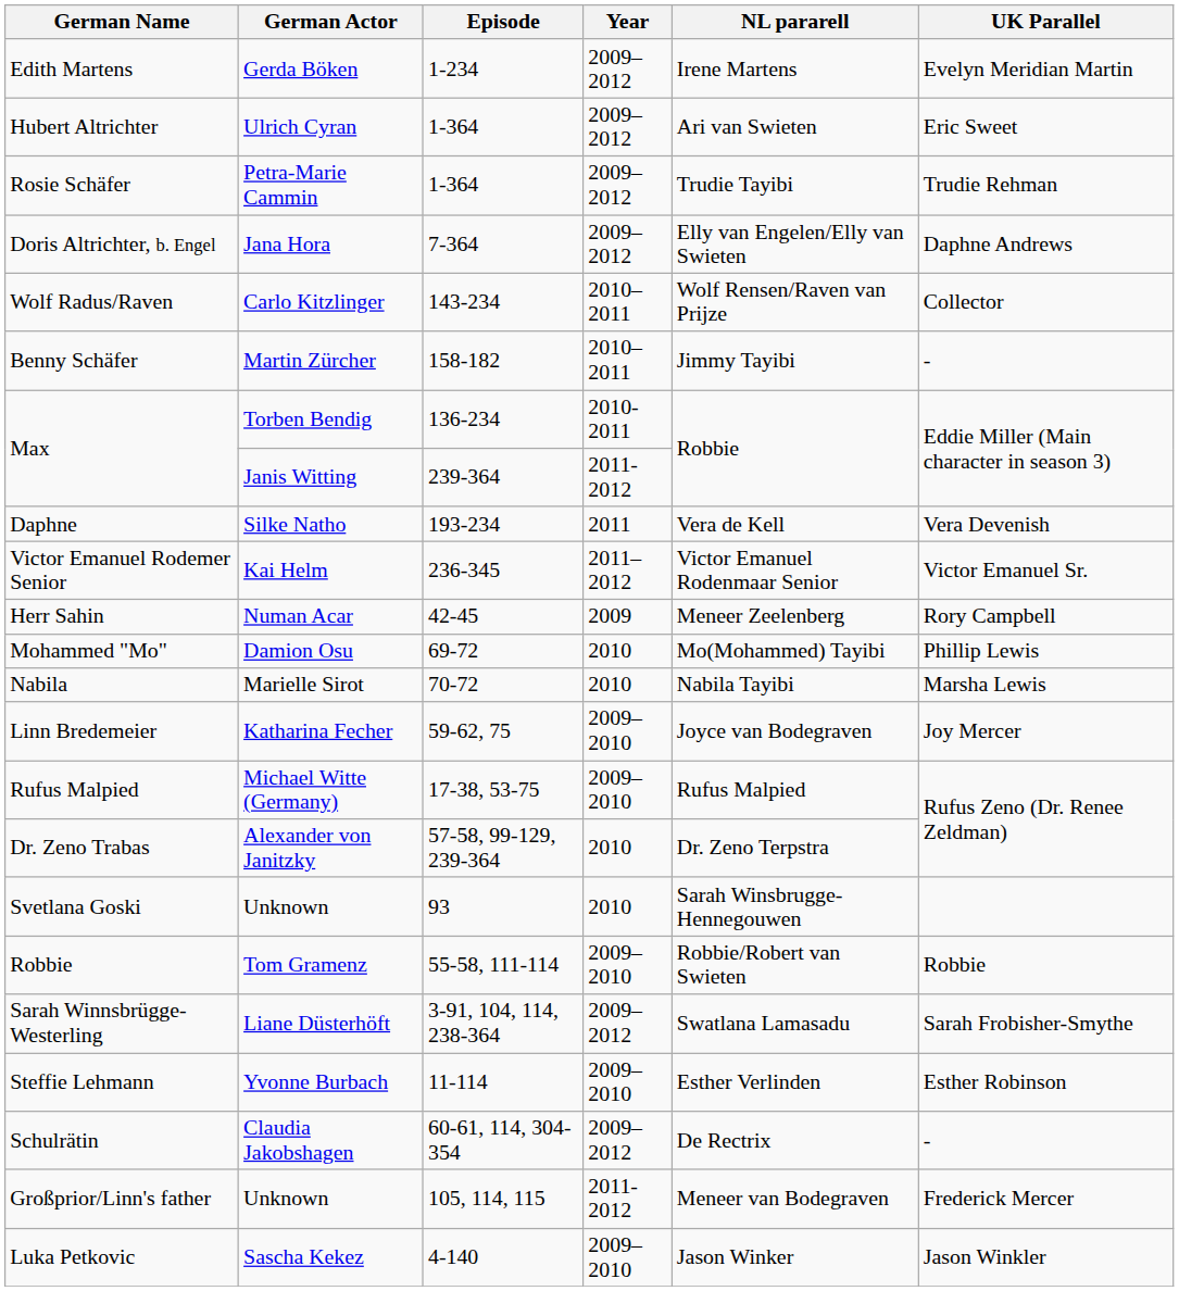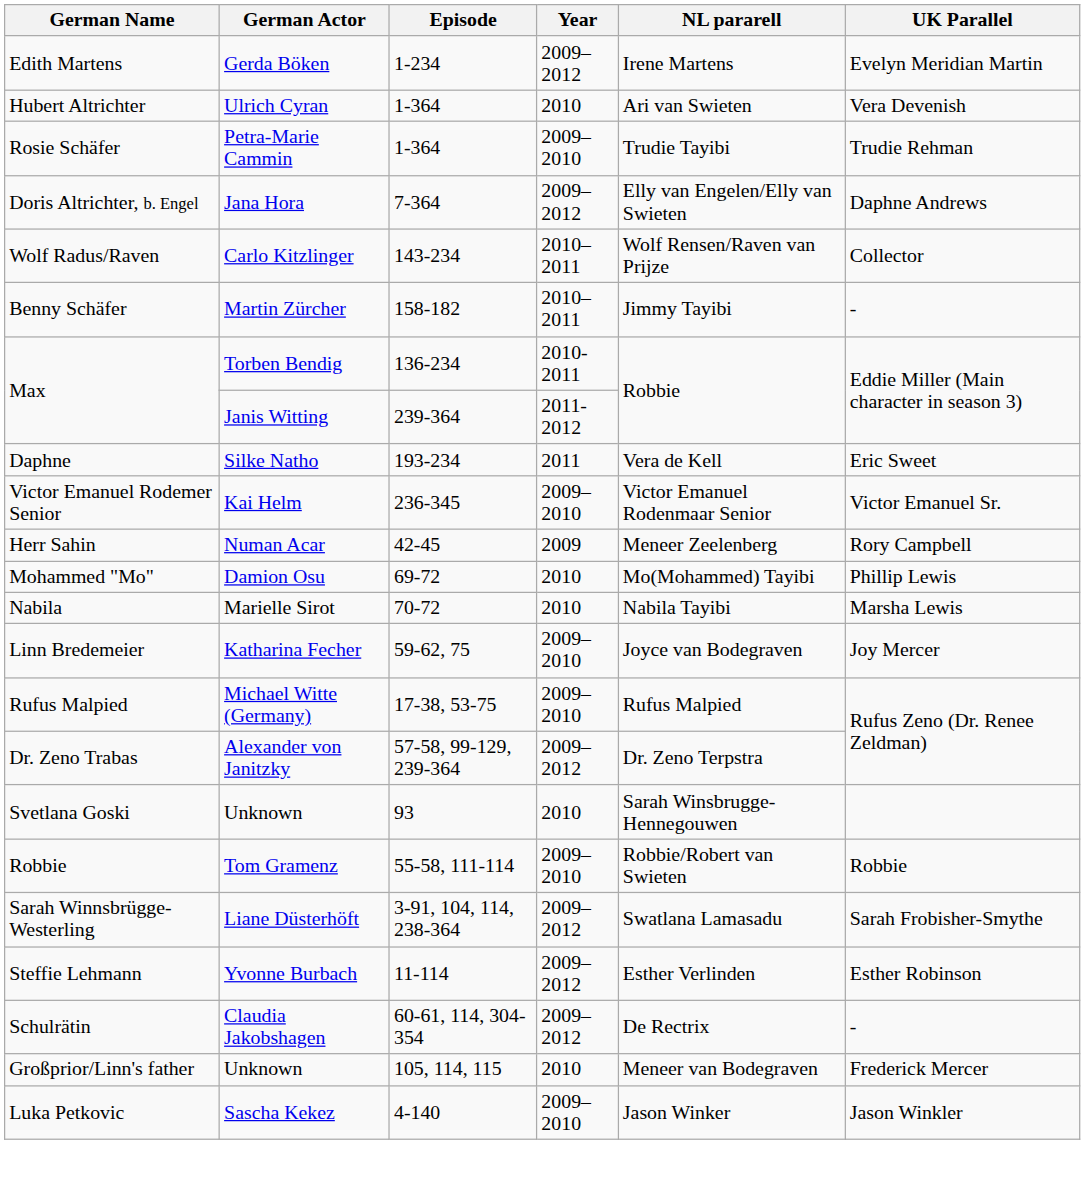 <table class="wikitable">
 <tr>
 <th>German Name</th>
 <th>German Actor</th>
 <th>Episode</th>
 <th>Year</th>
 <th>NL pararell</th>
 <th>UK Parallel</th>
 </tr>
 <tr>
 <td>Edith Martens</td>
 <td><a href='#'>Gerda Böken</a></td>
 <td>1-234</td>
 <td>2009–2012</td>
 <td>Irene Martens</td>
 <td>Evelyn Meridian Martin</td>
 </tr>
 <tr>
 <td>Hubert Altrichter</td>
 <td><a href='#'>Ulrich Cyran</a></td>
 <td>1-364</td>
-<td>2009–2012</td>
+<td>2010</td>
 <td>Ari van Swieten</td>
-<td>Eric Sweet</td>
+<td>Vera Devenish</td>
 </tr>
 <tr>
 <td>Rosie Schäfer</td>
 <td><a href='#'>Petra-Marie Cammin</a></td>
 <td>1-364</td>
-<td>2009–2012</td>
+<td>2009–2010</td>
 <td>Trudie Tayibi</td>
 <td>Trudie Rehman</td>
 </tr>
 <tr>
 <td>Doris Altrichter, <small>b. Engel</small></td>
 <td><a href='#'>Jana Hora</a></td>
 <td>7-364</td>
 <td>2009–2012</td>
 <td>Elly van Engelen/Elly van Swieten</td>
 <td>Daphne Andrews</td>
 </tr>
 <tr>
 <td>Wolf Radus/Raven</td>
 <td><a href='#'>Carlo Kitzlinger</a></td>
 <td>143-234</td>
 <td>2010–2011</td>
 <td>Wolf Rensen/Raven van Prijze</td>
 <td>Collector</td>
 </tr>
 <tr>
 <td>Benny Schäfer</td>
 <td><a href='#'>Martin Zürcher</a></td>
 <td>158-182</td>
 <td>2010–2011</td>
 <td>Jimmy Tayibi</td>
 <td>-</td>
 </tr>
 <tr>
 <td rowspan="2">Max</td>
 <td><a href='#'>Torben Bendig</a></td>
 <td>136-234</td>
 <td>2010-2011</td>
 <td rowspan="2">Robbie</td>
 <td rowspan="2">Eddie Miller (Main character in season 3)</td>
 </tr>
 <tr>
 <td><a href='#'>Janis Witting</a></td>
 <td>239-364</td>
 <td>2011-2012</td>
 </tr>
 <tr>
 <td>Daphne</td>
 <td><a href='#'>Silke Natho</a></td>
 <td>193-234</td>
 <td>2011</td>
 <td>Vera de Kell</td>
-<td>Vera Devenish</td>
+<td>Eric Sweet</td>
 </tr>
 <tr>
 <td>Victor Emanuel Rodemer Senior</td>
 <td><a href='#'>Kai Helm</a></td>
 <td>236-345</td>
-<td>2011–2012</td>
+<td>2009–2010</td>
 <td>Victor Emanuel Rodenmaar Senior</td>
 <td>Victor Emanuel Sr.</td>
 </tr>
 <tr>
 <td>Herr Sahin</td>
 <td><a href='#'>Numan Acar</a></td>
 <td>42-45</td>
 <td>2009</td>
 <td>Meneer Zeelenberg</td>
 <td>Rory Campbell</td>
 </tr>
 <tr>
 <td>Mohammed "Mo"</td>
 <td><a href='#'>Damion Osu</a></td>
 <td>69-72</td>
 <td>2010</td>
 <td>Mo(Mohammed) Tayibi</td>
 <td>Phillip Lewis</td>
 </tr>
 <tr>
 <td>Nabila</td>
 <td>Marielle Sirot</td>
 <td>70-72</td>
 <td>2010</td>
 <td>Nabila Tayibi</td>
 <td>Marsha Lewis</td>
 </tr>
 <tr>
 <td>Linn Bredemeier</td>
 <td><a href='#'>Katharina Fecher</a></td>
 <td>59-62, 75</td>
 <td>2009–2010</td>
 <td>Joyce van Bodegraven</td>
 <td>Joy Mercer</td>
 </tr>
 <tr>
 <td>Rufus Malpied</td>
 <td><a href='#'>Michael Witte (Germany)</a></td>
 <td>17-38, 53-75</td>
 <td>2009–2010</td>
 <td>Rufus Malpied</td>
 <td rowspan="2">Rufus Zeno (Dr. Renee Zeldman)</td>
 </tr>
 <tr>
 <td>Dr. Zeno Trabas</td>
 <td><a href='#'>Alexander von Janitzky</a></td>
 <td>57-58, 99-129, 239-364</td>
-<td>2010</td>
+<td>2009–2012</td>
 <td>Dr. Zeno Terpstra</td>
 </tr>
 <tr>
 <td>Svetlana Goski</td>
 <td>Unknown</td>
 <td>93</td>
 <td>2010</td>
 <td>Sarah Winsbrugge-Hennegouwen</td>
 <td></td>
 </tr>
 <tr>
 <td>Robbie</td>
 <td><a href='#'>Tom Gramenz</a></td>
 <td>55-58, 111-114</td>
 <td>2009–2010</td>
 <td>Robbie/Robert van Swieten</td>
 <td>Robbie</td>
 </tr>
 <tr>
 <td>Sarah Winnsbrügge-Westerling</td>
 <td><a href='#'>Liane Düsterhöft</a></td>
 <td>3-91, 104, 114, 238-364</td>
 <td>2009–2012</td>
 <td>Swatlana Lamasadu</td>
 <td>Sarah Frobisher-Smythe</td>
 </tr>
 <tr>
 <td>Steffie Lehmann</td>
 <td><a href='#'>Yvonne Burbach</a></td>
 <td>11-114</td>
-<td>2009–2010</td>
+<td>2009–2012</td>
 <td>Esther Verlinden</td>
 <td>Esther Robinson</td>
 </tr>
 <tr>
 <td>Schulrätin</td>
 <td><a href='#'>Claudia Jakobshagen</a></td>
 <td>60-61, 114, 304-354</td>
 <td>2009–2012</td>
 <td>De Rectrix</td>
 <td>-</td>
 </tr>
 <tr>
 <td>Großprior/Linn's father</td>
 <td>Unknown</td>
 <td>105, 114, 115</td>
-<td>2011-2012</td>
+<td>2010</td>
 <td>Meneer van Bodegraven</td>
 <td>Frederick Mercer</td>
 </tr>
 <tr>
 <td>Luka Petkovic</td>
 <td><a href='#'>Sascha Kekez</a></td>
 <td>4-140</td>
 <td>2009–2010</td>
 <td>Jason Winker</td>
 <td>Jason Winkler</td>
 </tr>
 </table>
